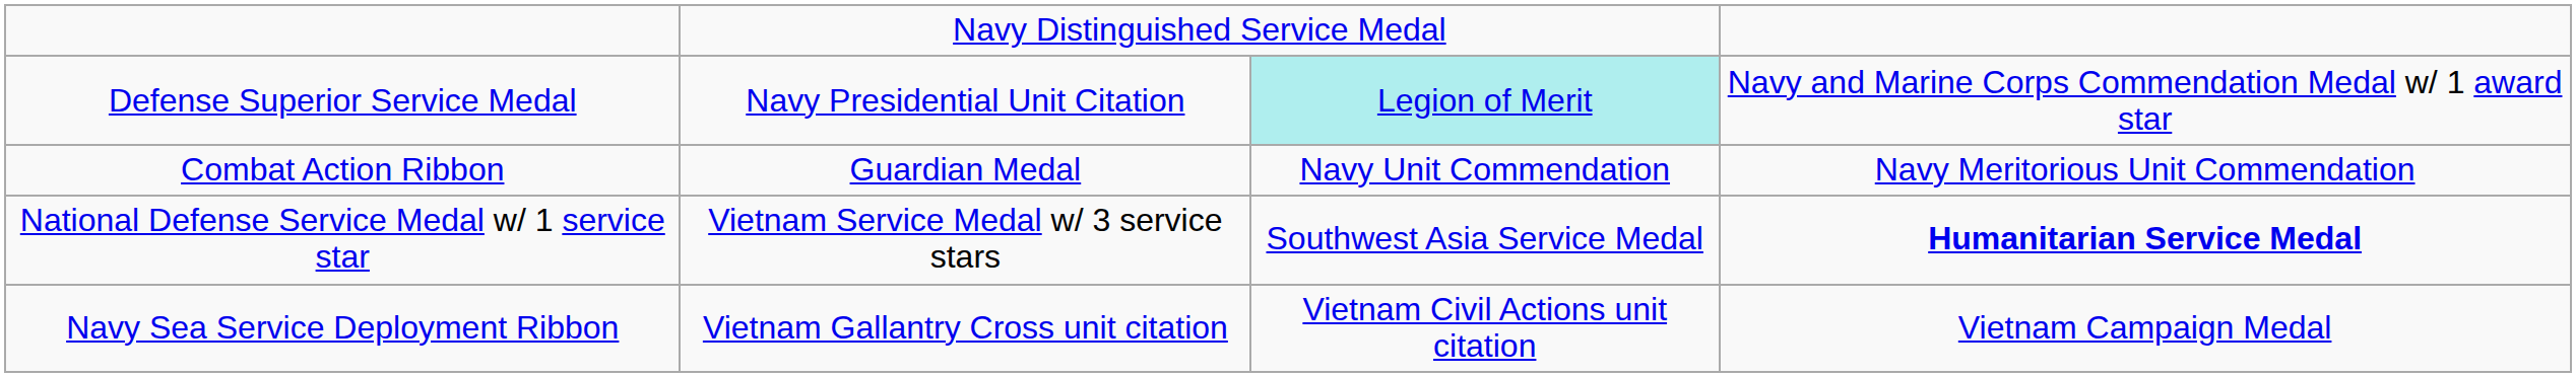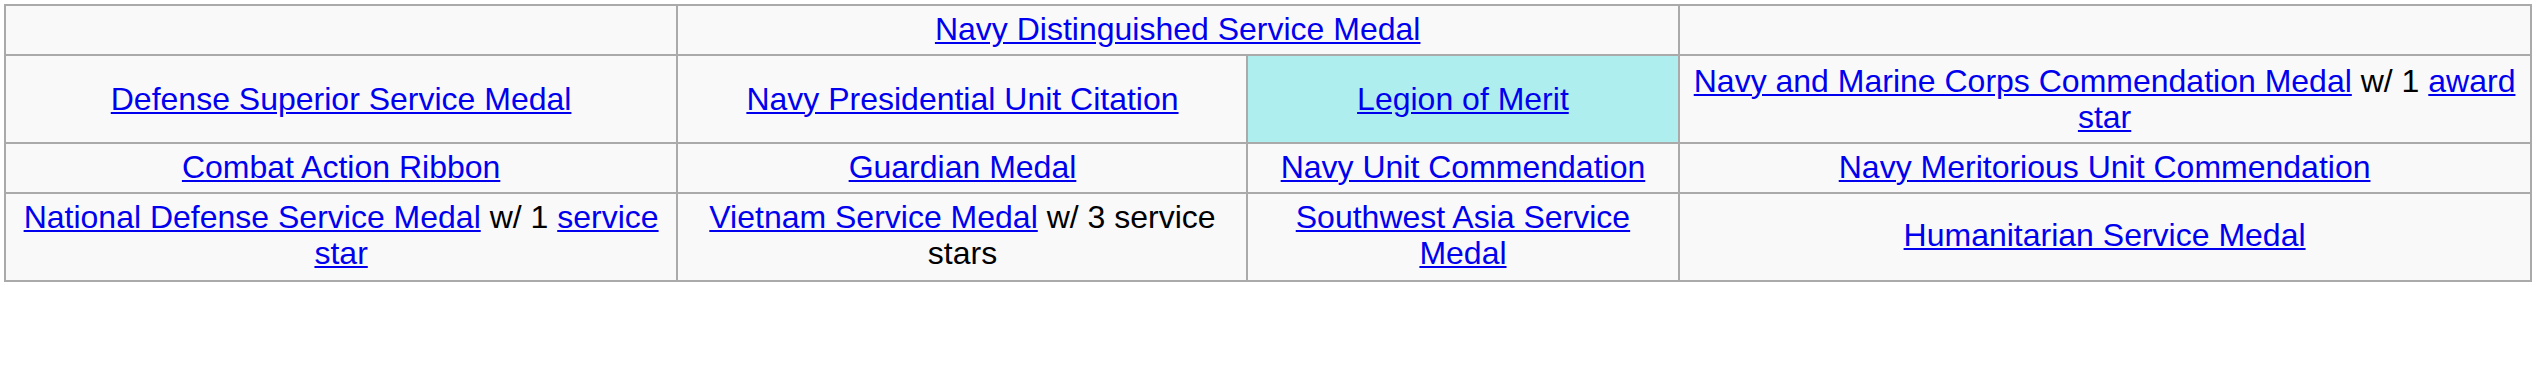 <table class="wikitable" style="margin:1em auto; text-align:center;">
 <tr>
 <td></td>
 <td colspan="2"><a href='#'>Navy Distinguished Service Medal</a></td>
 <td></td>
 </tr>
 <tr>
 <td><a href='#'>Defense Superior Service Medal</a></td>
 <td><a href='#'>Navy Presidential Unit Citation</a></td>
 <td style="background: paleturquoise;"><a href='#'>Legion of Merit</a></td>
 <td><a href='#'>Navy and Marine Corps Commendation Medal</a> w/ 1 <a href='#'>award star</a></td>
 </tr>
 <tr>
 <td><a href='#'>Combat Action Ribbon</a></td>
 <td><a href='#'>Guardian Medal</a></td>
 <td><a href='#'>Navy Unit Commendation</a></td>
 <td><a href='#'>Navy Meritorious Unit Commendation</a></td>
 </tr>
 <tr>
 <td><a href='#'>National Defense Service Medal</a> w/ 1 <a href='#'>service star</a></td>
 <td><a href='#'>Vietnam Service Medal</a> w/ 3 service stars</td>
 <td><a href='#'>Southwest Asia Service Medal</a></td>
-<td><strong><a href='#'>Humanitarian Service Medal</a></strong></td>
-</tr>
-<tr>
-<td><a href='#'>Navy Sea Service Deployment Ribbon</a></td>
-<td><a href='#'>Vietnam Gallantry Cross unit citation</a></td>
-<td><a href='#'>Vietnam Civil Actions unit citation</a></td>
-<td><a href='#'>Vietnam Campaign Medal</a></td>
+<td><a href='#'>Humanitarian Service Medal</a></td>
 </tr>
 <tr>
 </tr>
 </table>
